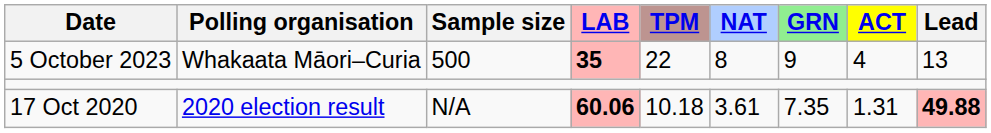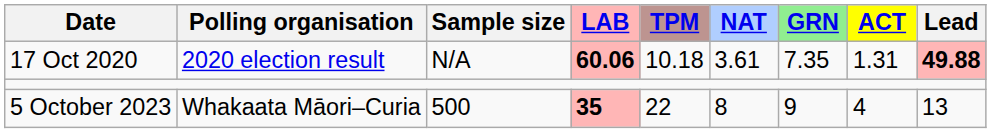 <table class="wikitable">
 <tr>
 <th>Date</th>
 <th>Polling organisation</th>
 <th>Sample size</th>
 <th style="background-color:#FFB6B6;width:40px"><a href='#'>LAB</a></th>
 <th style="background-color:#BD9490;width:40px"><a href='#'>TPM</a></th>
 <th style="background-color:#B0CEFF;width:40px"><a href='#'>NAT</a></th>
 <th style="background-color:#90EE90;width:40px"><a href='#'>GRN</a></th>
 <th style="background-color:#FFFF00;width:40px"><a href='#'>ACT</a></th>
 <th style="width:40px;">Lead</th>
 </tr>
 <tr>
+<td>17 Oct 2020</td>
+<td><a href='#'>2020 election result</a></td>
+<td>N/A</td>
+<td style="background:#FFB6B6"><strong>60.06</strong></td>
+<td>10.18</td>
+<td>3.61</td>
+<td>7.35</td>
+<td>1.31</td>
+<td style="background-color:#FFB6B6;"><strong>49.88</strong></td>
+</tr>
+<tr>
+<td colspan="9"></td>
+</tr>
+<tr>
 <td>5 October 2023</td>
 <td>Whakaata Māori–Curia</td>
 <td>500</td>
 <td style="background:#FFB6B6"><strong>35</strong></td>
 <td>22</td>
 <td>8</td>
 <td>9</td>
 <td>4</td>
 <td>13</td>
 </tr>
-<tr>
-<td colspan="9"></td>
-</tr>
-<tr>
-<td>17 Oct 2020</td>
-<td><a href='#'>2020 election result</a></td>
-<td>N/A</td>
-<td style="background:#FFB6B6"><strong>60.06</strong></td>
-<td>10.18</td>
-<td>3.61</td>
-<td>7.35</td>
-<td>1.31</td>
-<td style="background-color:#FFB6B6;"><strong>49.88</strong></td>
-</tr>
 </table>
